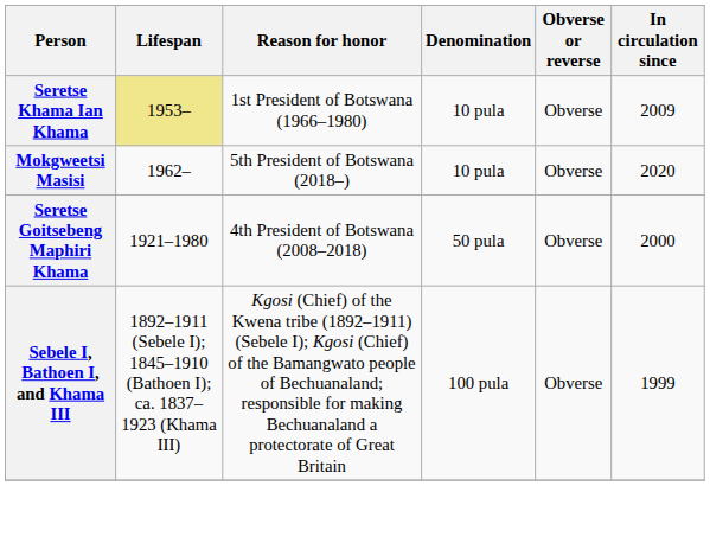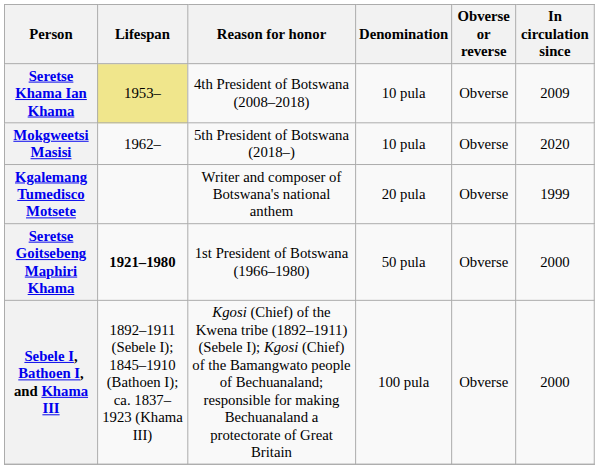 <table class="wikitable" style="font-size: 95%; text-align:center;">
 <tr>
 <th>Person</th>
 <th>Lifespan</th>
 <th>Reason for honor</th>
 <th>Denomination</th>
 <th>Obverse or reverse</th>
 <th>In circulation since</th>
 </tr>
 <tr>
 <th><a href='#'>Seretse Khama Ian Khama</a></th>
 <td style="background: khaki;">1953–</td>
-<td>1st President of Botswana (1966–1980)</td>
+<td>4th President of Botswana (2008–2018)</td>
 <td>10 pula</td>
 <td>Obverse</td>
 <td>2009</td>
 </tr>
 <tr>
 <th><a href='#'>Mokgweetsi Masisi</a></th>
 <td>1962–</td>
 <td>5th President of Botswana (2018–)</td>
 <td>10 pula</td>
 <td>Obverse</td>
 <td>2020</td>
 </tr>
 <tr>
+<th><a href='#'>Kgalemang Tumedisco Motsete</a></th>
+<td></td>
+<td>Writer and composer of Botswana's national anthem</td>
+<td>20 pula</td>
+<td>Obverse</td>
+<td>1999</td>
+</tr>
+<tr>
 <th><a href='#'>Seretse Goitsebeng Maphiri Khama</a></th>
-<td>1921–1980</td>
-<td>4th President of Botswana (2008–2018)</td>
+<td><strong>1921–1980</strong></td>
+<td>1st President of Botswana (1966–1980)</td>
 <td>50 pula</td>
 <td>Obverse</td>
 <td>2000</td>
 </tr>
 <tr>
 <th><a href='#'>Sebele I</a>, <a href='#'>Bathoen I</a>, and <a href='#'>Khama III</a></th>
 <td>1892–1911 (Sebele I); 1845–1910 (Bathoen I); ca. 1837–1923 (Khama III)</td>
 <td><em>Kgosi</em> (Chief) of the Kwena tribe (1892–1911) (Sebele I); <em>Kgosi</em> (Chief) of the Bamangwato people of Bechuanaland; responsible for making Bechuanaland a protectorate of Great Britain</td>
 <td>100 pula</td>
 <td>Obverse</td>
-<td>1999</td>
+<td>2000</td>
 </tr>
 <tr>
 </tr>
 </table>
